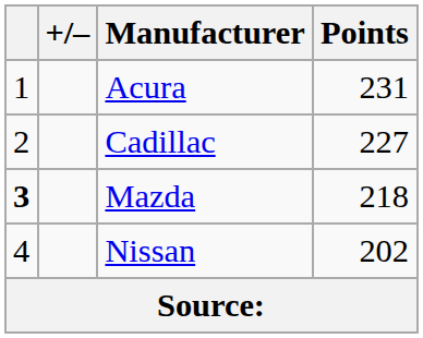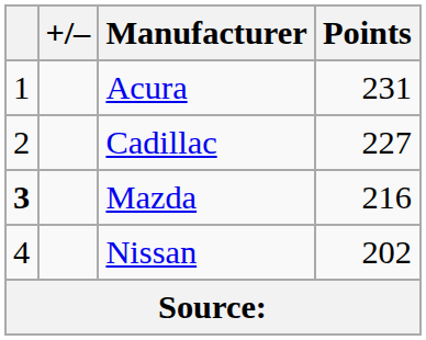 <table class="wikitable" style="font-size: 95%;">
 <tr>
 <th scope="col"></th>
 <th scope="col">+/–</th>
 <th scope="col">Manufacturer</th>
 <th scope="col">Points</th>
 </tr>
 <tr>
 <td align=center>1</td>
 <td align="left"></td>
 <td> <a href='#'>Acura</a></td>
 <td align=right>231</td>
 </tr>
 <tr>
 <td align=center>2</td>
 <td align="left"></td>
 <td> <a href='#'>Cadillac</a></td>
 <td align=right>227</td>
 </tr>
 <tr>
 <td align=center><strong>3</strong></td>
 <td align="left"></td>
 <td> <a href='#'>Mazda</a></td>
-<td align=right>218</td>
+<td align=right>216</td>
 </tr>
 <tr>
 <td align=center>4</td>
 <td align="left"></td>
 <td> <a href='#'>Nissan</a></td>
 <td align=right>202</td>
 </tr>
 <tr>
 <th colspan=5>Source:</th>
 </tr>
 </table>
